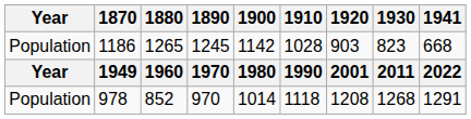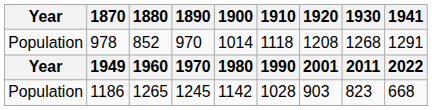 <table class="wikitable">
 <tr>
 <th>Year</th>
 <th>1870</th>
 <th>1880</th>
 <th>1890</th>
 <th>1900</th>
 <th>1910</th>
 <th>1920</th>
 <th>1930</th>
 <th>1941</th>
 </tr>
 <tr>
 <td>Population</td>
-<td>1186</td>
-<td>1265</td>
-<td>1245</td>
-<td>1142</td>
-<td>1028</td>
-<td>903</td>
-<td>823</td>
-<td>668</td>
+<td>978</td>
+<td>852</td>
+<td>970</td>
+<td>1014</td>
+<td>1118</td>
+<td>1208</td>
+<td>1268</td>
+<td>1291</td>
 </tr>
 <tr>
 <th>Year</th>
 <th>1949</th>
 <th>1960</th>
 <th>1970</th>
 <th>1980</th>
 <th>1990</th>
 <th>2001</th>
 <th>2011</th>
 <th>2022</th>
 </tr>
 <tr>
 <td>Population</td>
-<td>978</td>
-<td>852</td>
-<td>970</td>
-<td>1014</td>
-<td>1118</td>
-<td>1208</td>
-<td>1268</td>
-<td>1291</td>
+<td>1186</td>
+<td>1265</td>
+<td>1245</td>
+<td>1142</td>
+<td>1028</td>
+<td>903</td>
+<td>823</td>
+<td>668</td>
 </tr>
 </table>
